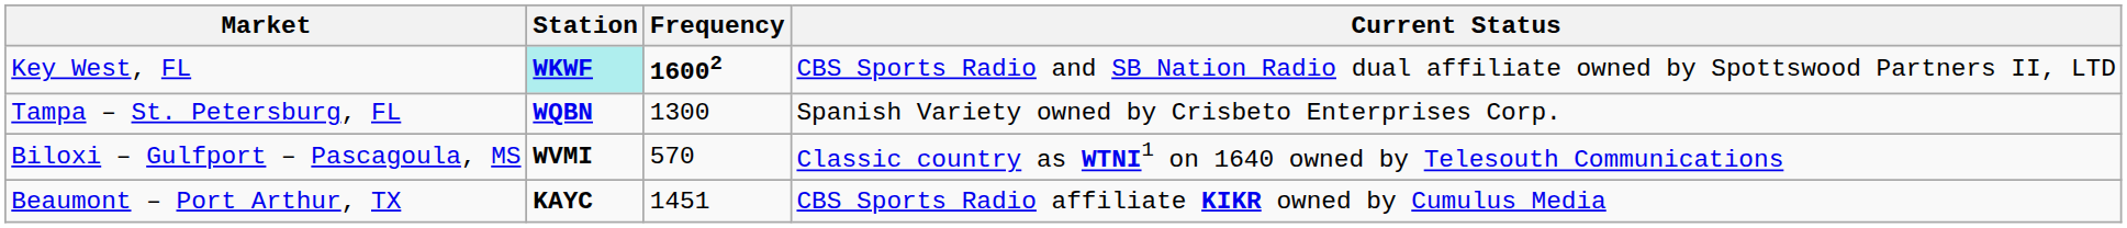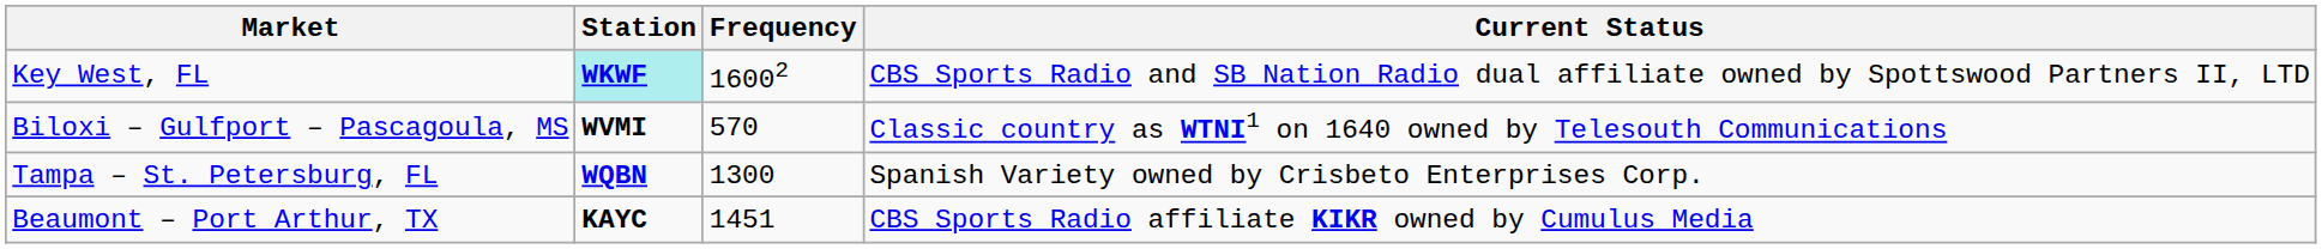 <table class="wikitable sortable">
 <tr>
 <th>Market</th>
 <th>Station</th>
 <th>Frequency</th>
 <th>Current Status</th>
 </tr>
 <tr>
 <td><a href='#'>Key West</a>, <a href='#'>FL</a></td>
 <td style="background: paleturquoise;"><strong><a href='#'>WKWF</a></strong></td>
-<td><strong>1600<sup>2</sup></strong></td>
+<td>1600<sup>2</sup></td>
 <td><a href='#'>CBS Sports Radio</a> and <a href='#'>SB Nation Radio</a> dual affiliate owned by Spottswood Partners II, LTD</td>
+</tr>
+<tr>
+<td><a href='#'>Biloxi</a> – <a href='#'>Gulfport</a> – <a href='#'>Pascagoula</a>, <a href='#'>MS</a></td>
+<td><strong>WVMI</strong></td>
+<td>570</td>
+<td><a href='#'>Classic country</a> as <strong><a href='#'>WTNI</a></strong><sup>1</sup> on 1640 owned by <a href='#'>Telesouth Communications</a></td>
 </tr>
 <tr>
 <td><a href='#'>Tampa</a> – <a href='#'>St. Petersburg</a>, <a href='#'>FL</a></td>
 <td><strong><a href='#'>WQBN</a></strong></td>
 <td>1300</td>
 <td>Spanish Variety owned by Crisbeto Enterprises Corp.</td>
 </tr>
 <tr>
-<td><a href='#'>Biloxi</a> – <a href='#'>Gulfport</a> – <a href='#'>Pascagoula</a>, <a href='#'>MS</a></td>
-<td><strong>WVMI</strong></td>
-<td>570</td>
-<td><a href='#'>Classic country</a> as <strong><a href='#'>WTNI</a></strong><sup>1</sup> on 1640 owned by <a href='#'>Telesouth Communications</a></td>
-</tr>
-<tr>
 <td><a href='#'>Beaumont</a> – <a href='#'>Port Arthur</a>, <a href='#'>TX</a></td>
 <td><strong>KAYC</strong></td>
 <td>1451</td>
 <td><a href='#'>CBS Sports Radio</a> affiliate <strong><a href='#'>KIKR</a></strong> owned by <a href='#'>Cumulus Media</a></td>
 </tr>
 </table>
